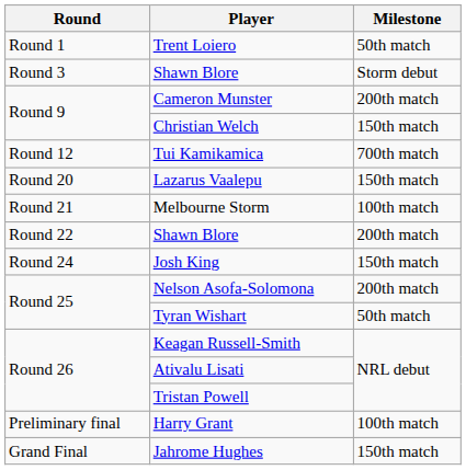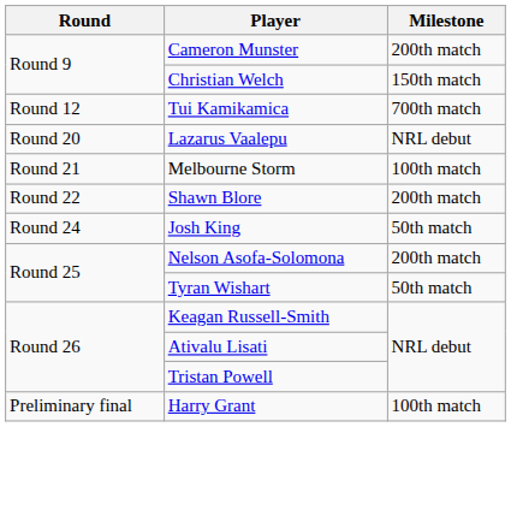 <table class="wikitable"  style="font-size:85%; width:30%;">
 <tr>
 <th>Round</th>
 <th>Player</th>
 <th>Milestone</th>
-</tr>
-<tr>
-<td>Round 1</td>
-<td><a href='#'>Trent Loiero</a></td>
-<td>50th match</td>
-</tr>
-<tr>
-<td>Round 3</td>
-<td><a href='#'>Shawn Blore</a></td>
-<td>Storm debut</td>
 </tr>
 <tr>
 <td rowspan=2>Round 9</td>
 <td><a href='#'>Cameron Munster</a></td>
 <td>200th match</td>
 </tr>
 <tr>
 <td><a href='#'>Christian Welch</a></td>
 <td>150th match</td>
 </tr>
 <tr>
 <td>Round 12</td>
 <td><a href='#'>Tui Kamikamica</a></td>
 <td>700th match</td>
 </tr>
 <tr>
 <td>Round 20</td>
 <td><a href='#'>Lazarus Vaalepu</a></td>
-<td>150th match</td>
+<td>NRL debut</td>
 </tr>
 <tr>
 <td>Round 21</td>
 <td>Melbourne Storm</td>
 <td>100th match</td>
 </tr>
 <tr>
 <td>Round 22</td>
 <td><a href='#'>Shawn Blore</a></td>
 <td>200th match</td>
 </tr>
 <tr>
 <td>Round 24</td>
 <td><a href='#'>Josh King</a></td>
-<td>150th match</td>
+<td>50th match</td>
 </tr>
 <tr>
 <td rowspan=2>Round 25</td>
 <td><a href='#'>Nelson Asofa-Solomona</a></td>
 <td>200th match</td>
 </tr>
 <tr>
 <td><a href='#'>Tyran Wishart</a></td>
 <td>50th match</td>
 </tr>
 <tr>
 <td rowspan=3>Round 26</td>
 <td><a href='#'>Keagan Russell-Smith</a></td>
 <td rowspan=3>NRL debut</td>
 </tr>
 <tr>
 <td><a href='#'>Ativalu Lisati</a></td>
 </tr>
 <tr>
 <td><a href='#'>Tristan Powell</a></td>
 </tr>
 <tr>
 <td>Preliminary final</td>
 <td><a href='#'>Harry Grant</a></td>
 <td>100th match</td>
 </tr>
-<tr>
-<td>Grand Final</td>
-<td><a href='#'>Jahrome Hughes</a></td>
-<td>150th match</td>
-</tr>
 </table>
